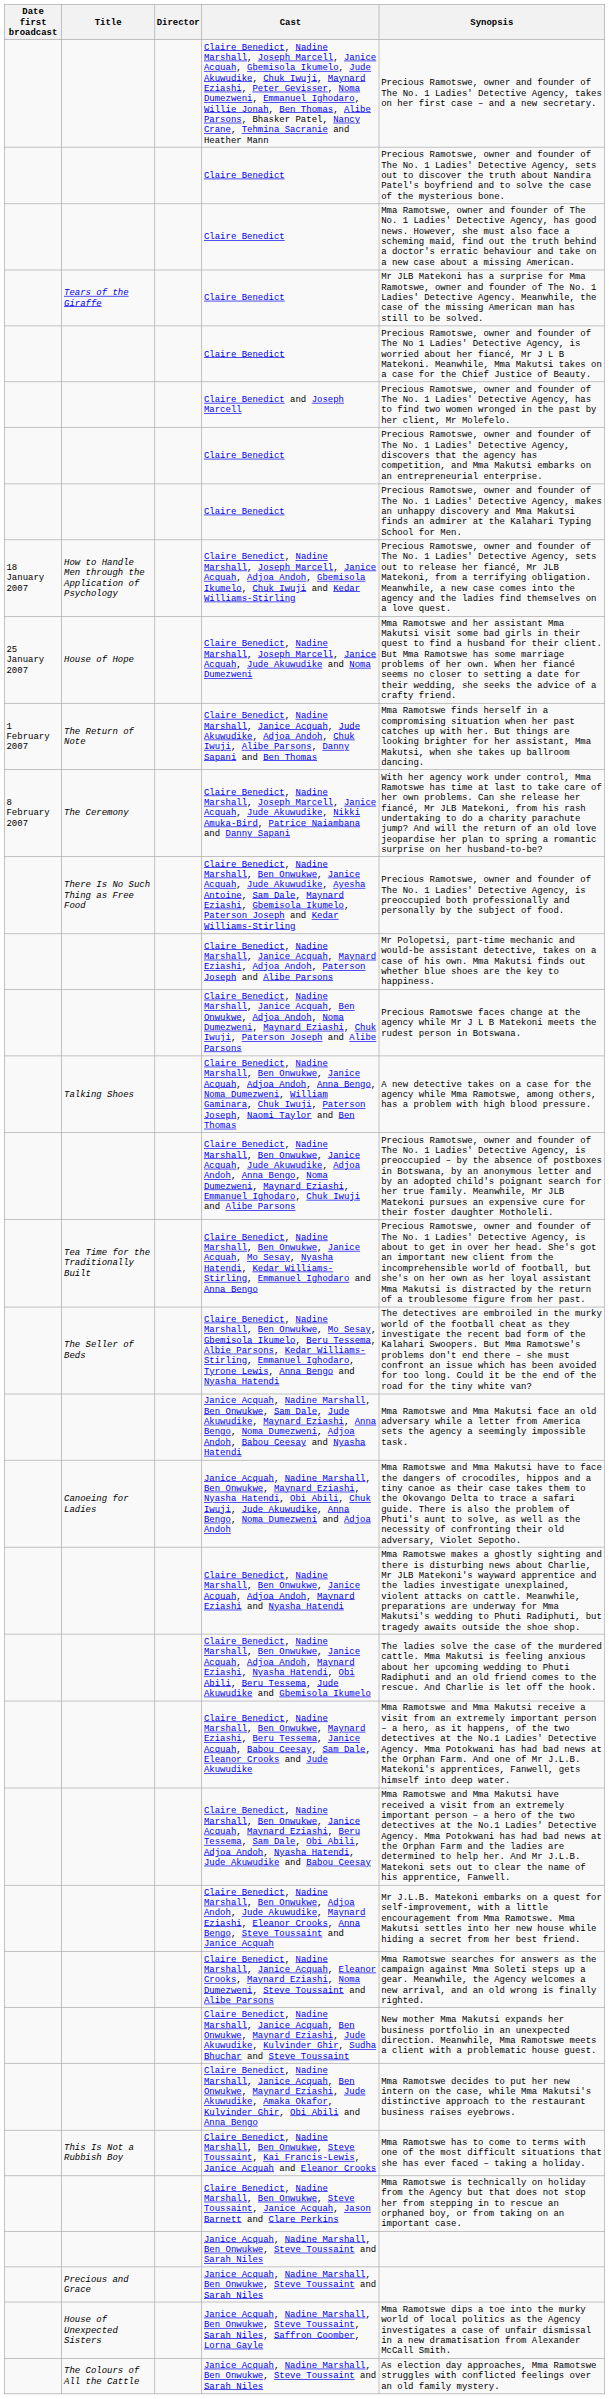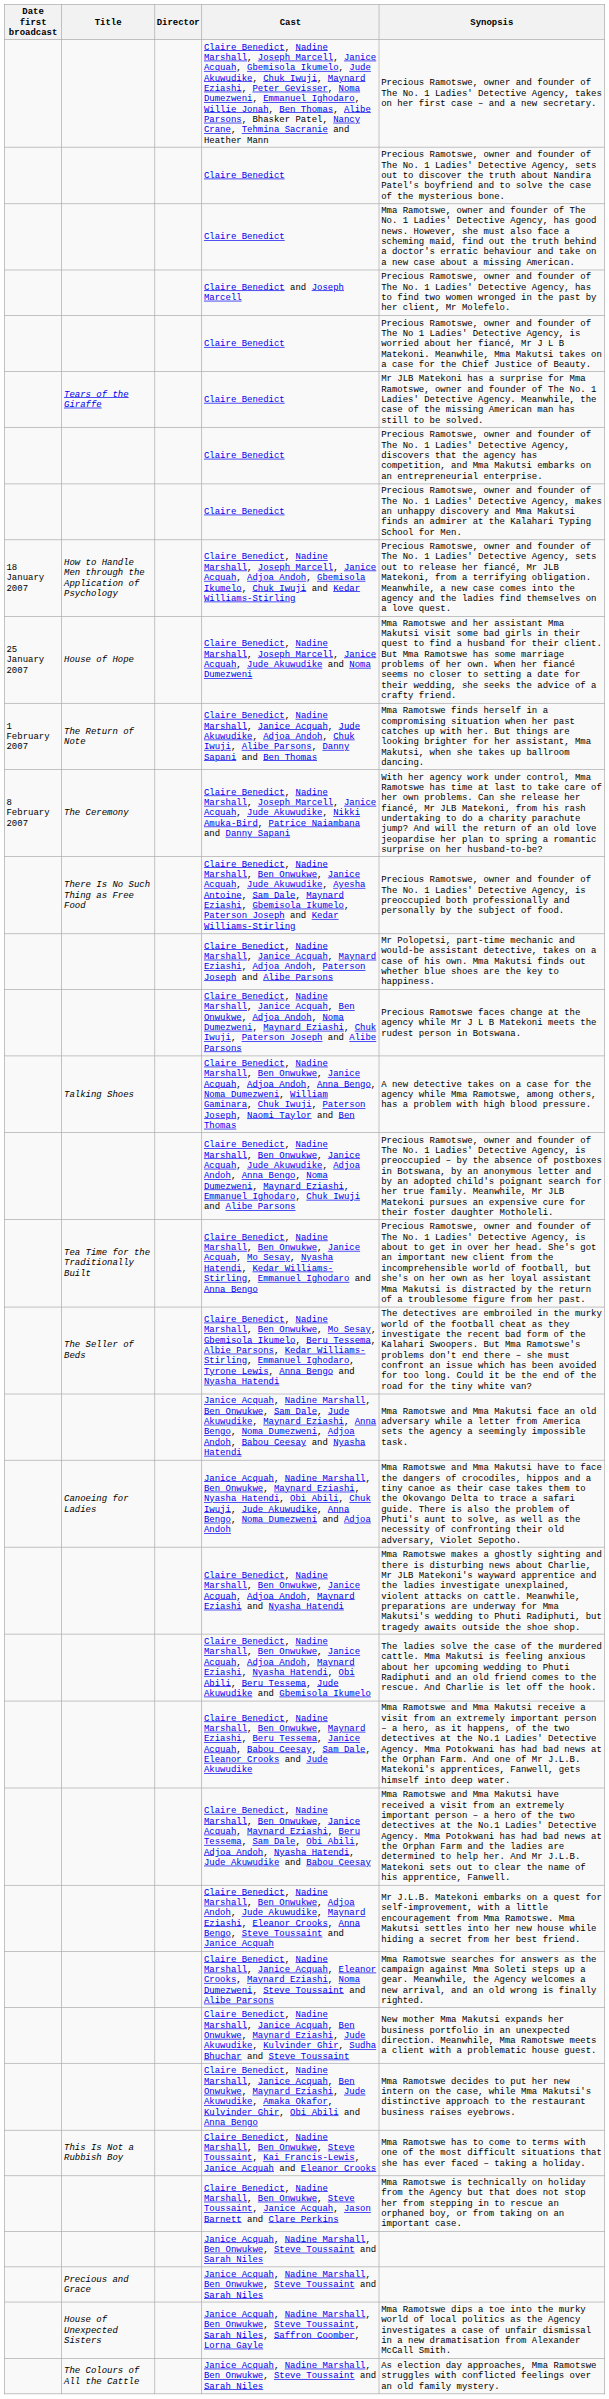 <table class="wikitable sortable">
 <tr>
 <th>Date first broadcast</th>
 <th>Title</th>
 <th>Director</th>
 <th class="unsortable">Cast</th>
 <th class="unsortable">Synopsis</th>
 </tr>
 <tr id="The Daddy">
 <td></td>
 <td><em></em> </td>
 <td></td>
 <td><a href='#'>Claire Benedict</a>, <a href='#'>Nadine Marshall</a>, <a href='#'>Joseph Marcell</a>, <a href='#'>Janice Acquah</a>, <a href='#'>Gbemisola Ikumelo</a>, <a href='#'>Jude Akuwudike</a>, <a href='#'>Chuk Iwuji</a>, <a href='#'>Maynard Eziashi</a>, <a href='#'>Peter Gevisser</a>, <a href='#'>Noma Dumezweni</a>, <a href='#'>Emmanuel Ighodaro</a>, <a href='#'>Willie Jonah</a>, <a href='#'>Ben Thomas</a>, <a href='#'>Alibe Parsons</a>, Bhasker Patel, <a href='#'>Nancy Crane</a>, <a href='#'>Tehmina Sacranie</a> and Heather Mann</td>
 <td>Precious Ramotswe, owner and founder of The No. 1 Ladies' Detective Agency, takes on her first case – and a new secretary.</td>
 </tr>
 <tr id="The Bone">
 <td></td>
 <td><em></em> </td>
 <td></td>
 <td><a href='#'>Claire Benedict</a></td>
 <td>Precious Ramotswe, owner and founder of The No. 1 Ladies' Detective Agency, sets out to discover the truth about Nandira Patel's boyfriend and to solve the case of the mysterious bone.</td>
 </tr>
 <tr id="The Maid">
 <td></td>
 <td><em></em> </td>
 <td></td>
 <td><a href='#'>Claire Benedict</a></td>
 <td>Mma Ramotswe, owner and founder of The No. 1 Ladies' Detective Agency, has good news. However, she must also face a scheming maid, find out the truth behind a doctor's erratic behaviour and take on a new case about a missing American.</td>
 </tr>
-<tr id="Tears of the Giraffe">
+<tr id="The Confession">
 <td></td>
-<td><em><a href='#'>Tears of the Giraffe</a></em> </td>
+<td><em></em> </td>
 <td></td>
-<td><a href='#'>Claire Benedict</a></td>
-<td>Mr JLB Matekoni has a surprise for Mma Ramotswe, owner and founder of The No. 1 Ladies' Detective Agency. Meanwhile, the case of the missing American man has still to be solved.</td>
+<td><a href='#'>Claire Benedict</a> and <a href='#'>Joseph Marcell</a></td>
+<td>Precious Ramotswe, owner and founder of The No. 1 Ladies' Detective Agency, has to find two women wronged in the past by her client, Mr Molefelo.</td>
 </tr>
 <tr id="The Chief Justice of Beauty">
 <td></td>
 <td><em></em> </td>
 <td></td>
 <td><a href='#'>Claire Benedict</a></td>
 <td>Precious Ramotswe, owner and founder of The No 1 Ladies' Detective Agency, is worried about her fiancé, Mr J L B Matekoni. Meanwhile, Mma Makutsi takes on a case for the Chief Justice of Beauty.</td>
 </tr>
-<tr id="The Confession">
+<tr id="Tears of the Giraffe">
 <td></td>
-<td><em></em> </td>
+<td><em><a href='#'>Tears of the Giraffe</a></em> </td>
 <td></td>
-<td><a href='#'>Claire Benedict</a> and <a href='#'>Joseph Marcell</a></td>
-<td>Precious Ramotswe, owner and founder of The No. 1 Ladies' Detective Agency, has to find two women wronged in the past by her client, Mr Molefelo.</td>
+<td><a href='#'>Claire Benedict</a></td>
+<td>Mr JLB Matekoni has a surprise for Mma Ramotswe, owner and founder of The No. 1 Ladies' Detective Agency. Meanwhile, the case of the missing American man has still to be solved.</td>
 </tr>
 <tr id="The Kalahari Typing School for Men">
 <td></td>
 <td><em></em> </td>
 <td></td>
 <td><a href='#'>Claire Benedict</a></td>
 <td>Precious Ramotswe, owner and founder of The No. 1 Ladies' Detective Agency, discovers that the agency has competition, and Mma Makutsi embarks on an entrepreneurial enterprise.</td>
 </tr>
 <tr id="The Admirer">
 <td></td>
 <td><em></em> </td>
 <td></td>
 <td><a href='#'>Claire Benedict</a></td>
 <td>Precious Ramotswe, owner and founder of The No. 1 Ladies' Detective Agency, makes an unhappy discovery and Mma Makutsi finds an admirer at the Kalahari Typing School for Men.</td>
 </tr>
 <tr id="How to Handle Men through the Application of Psychology">
 <td>18 January 2007</td>
 <td><em>How to Handle Men through the Application of Psychology</em></td>
 <td></td>
 <td><a href='#'>Claire Benedict</a>, <a href='#'>Nadine Marshall</a>, <a href='#'>Joseph Marcell</a>, <a href='#'>Janice Acquah</a>, <a href='#'>Adjoa Andoh</a>, <a href='#'>Gbemisola Ikumelo</a>, <a href='#'>Chuk Iwuji</a> and <a href='#'>Kedar Williams-Stirling</a></td>
 <td>Precious Ramotswe, owner and founder of The No. 1 Ladies' Detective Agency, sets out to release her fiancé, Mr JLB Matekoni, from a terrifying obligation.<br>Meanwhile, a new case comes into the agency and the ladies find themselves on a love quest.</td>
 </tr>
 <tr id="House of Hope">
 <td>25 January 2007</td>
 <td><em>House of Hope</em></td>
 <td></td>
 <td><a href='#'>Claire Benedict</a>, <a href='#'>Nadine Marshall</a>, <a href='#'>Joseph Marcell</a>, <a href='#'>Janice Acquah</a>, <a href='#'>Jude Akuwudike</a> and <a href='#'>Noma Dumezweni</a></td>
 <td>Mma Ramotswe and her assistant Mma Makutsi visit some bad girls in their quest to find a husband for their client. But Mma Ramotswe has some marriage problems of her own. When her fiancé seems no closer to setting a date for their wedding, she seeks the advice of a crafty friend.</td>
 </tr>
 <tr id="The Return of Note">
 <td>1 February 2007</td>
 <td><em>The Return of Note</em></td>
 <td></td>
 <td><a href='#'>Claire Benedict</a>, <a href='#'>Nadine Marshall</a>, <a href='#'>Janice Acquah</a>, <a href='#'>Jude Akuwudike</a>, <a href='#'>Adjoa Andoh</a>, <a href='#'>Chuk Iwuji</a>, <a href='#'>Alibe Parsons</a>, <a href='#'>Danny Sapani</a> and <a href='#'>Ben Thomas</a></td>
 <td>Mma Ramotswe finds herself in a compromising situation when her past catches up with her. But things are looking brighter for her assistant, Mma Makutsi, when she takes up ballroom dancing.</td>
 </tr>
 <tr id="The Ceremony">
 <td>8 February 2007</td>
 <td><em>The Ceremony</em></td>
 <td></td>
 <td><a href='#'>Claire Benedict</a>, <a href='#'>Nadine Marshall</a>, <a href='#'>Joseph Marcell</a>, <a href='#'>Janice Acquah</a>, <a href='#'>Jude Akuwudike</a>, <a href='#'>Nikki Amuka-Bird</a>, <a href='#'>Patrice Naiambana</a> and <a href='#'>Danny Sapani</a></td>
 <td>With her agency work under control, Mma Ramotswe has time at last to take care of her own problems. Can she release her fiancé, Mr JLB Matekoni, from his rash undertaking to do a charity parachute jump? And will the return of an old love jeopardise her plan to spring a romantic surprise on her husband-to-be?</td>
 </tr>
 <tr id="There Is No Such Thing as Free Food">
 <td></td>
 <td><em>There Is No Such Thing as Free Food</em> </td>
 <td></td>
 <td><a href='#'>Claire Benedict</a>, <a href='#'>Nadine Marshall</a>, <a href='#'>Ben Onwukwe</a>, <a href='#'>Janice Acquah</a>, <a href='#'>Jude Akuwudike</a>, <a href='#'>Ayesha Antoine</a>, <a href='#'>Sam Dale</a>, <a href='#'>Maynard Eziashi</a>, <a href='#'>Gbemisola Ikumelo</a>, <a href='#'>Paterson Joseph</a> and <a href='#'>Kedar Williams-Stirling</a></td>
 <td>Precious Ramotswe, owner and founder of The No. 1 Ladies' Detective Agency, is preoccupied both professionally and personally by the subject of food.</td>
 </tr>
 <tr id="The Best Profession for a Blackmailer">
 <td></td>
 <td><em></em> </td>
 <td></td>
 <td><a href='#'>Claire Benedict</a>, <a href='#'>Nadine Marshall</a>, <a href='#'>Janice Acquah</a>, <a href='#'>Maynard Eziashi</a>, <a href='#'>Adjoa Andoh</a>, <a href='#'>Paterson Joseph</a> and <a href='#'>Alibe Parsons</a></td>
 <td>Mr Polopetsi, part-time mechanic and would-be assistant detective, takes on a case of his own. Mma Makutsi finds out whether blue shoes are the key to happiness.</td>
 </tr>
 <tr id="A Very Rude Woman">
 <td></td>
 <td><em></em> </td>
 <td></td>
 <td><a href='#'>Claire Benedict</a>, <a href='#'>Nadine Marshall</a>, <a href='#'>Janice Acquah</a>, <a href='#'>Ben Onwukwe</a>, <a href='#'>Adjoa Andoh</a>, <a href='#'>Noma Dumezweni</a>, <a href='#'>Maynard Eziashi</a>, <a href='#'>Chuk Iwuji</a>, <a href='#'>Paterson Joseph</a> and <a href='#'>Alibe Parsons</a></td>
 <td>Precious Ramotswe faces change at the agency while Mr J L B Matekoni meets the rudest person in Botswana.</td>
 </tr>
 <tr id="Talking Shoes">
 <td></td>
 <td><em>Talking Shoes</em> </td>
 <td></td>
 <td><a href='#'>Claire Benedict</a>, <a href='#'>Nadine Marshall</a>, <a href='#'>Ben Onwukwe</a>, <a href='#'>Janice Acquah</a>, <a href='#'>Adjoa Andoh</a>, <a href='#'>Anna Bengo</a>, <a href='#'>Noma Dumezweni</a>, <a href='#'>William Gaminara</a>, <a href='#'>Chuk Iwuji</a>, <a href='#'>Paterson Joseph</a>, <a href='#'>Naomi Taylor</a> and <a href='#'>Ben Thomas</a></td>
 <td>A new detective takes on a case for the agency while Mma Ramotswe, among others, has a problem with high blood pressure.</td>
 </tr>
 <tr id="The Miracle at Speedy Motors">
 <td></td>
 <td><em></em> </td>
 <td></td>
 <td><a href='#'>Claire Benedict</a>, <a href='#'>Nadine Marshall</a>, <a href='#'>Ben Onwukwe</a>, <a href='#'>Janice Acquah</a>, <a href='#'>Jude Akuwudike</a>, <a href='#'>Adjoa Andoh</a>, <a href='#'>Anna Bengo</a>, <a href='#'>Noma Dumezweni</a>, <a href='#'>Maynard Eziashi</a>, <a href='#'>Emmanuel Ighodaro</a>, <a href='#'>Chuk Iwuji</a> and <a href='#'>Alibe Parsons</a></td>
 <td>Precious Ramotswe, owner and founder of The No. 1 Ladies' Detective Agency, is preoccupied – by the absence of postboxes in Botswana, by an anonymous letter and by an adopted child's poignant search for her true family. Meanwhile, Mr JLB Matekoni pursues an expensive cure for their foster daughter Motholeli.</td>
 </tr>
 <tr id="Tea Time for the Traditionally Built">
 <td></td>
 <td><em>Tea Time for the Traditionally Built</em> </td>
 <td></td>
 <td><a href='#'>Claire Benedict</a>, <a href='#'>Nadine Marshall</a>, <a href='#'>Ben Onwukwe</a>, <a href='#'>Janice Acquah</a>, <a href='#'>Mo Sesay</a>, <a href='#'>Nyasha Hatendi</a>, <a href='#'>Kedar Williams-Stirling</a>, <a href='#'>Emmanuel Ighodaro</a> and <a href='#'>Anna Bengo</a></td>
 <td>Precious Ramotswe, owner and founder of The No. 1 Ladies' Detective Agency, is about to get in over her head. She's got an important new client from the incomprehensible world of football, but she's on her own as her loyal assistant Mma Makutsi is distracted by the return of a troublesome figure from her past.</td>
 </tr>
 <tr id="The Seller of Beds">
 <td></td>
 <td><em>The Seller of Beds</em> </td>
 <td></td>
 <td><a href='#'>Claire Benedict</a>, <a href='#'>Nadine Marshall</a>, <a href='#'>Ben Onwukwe</a>, <a href='#'>Mo Sesay</a>, <a href='#'>Gbemisola Ikumelo</a>, <a href='#'>Beru Tessema</a>, <a href='#'>Albie Parsons</a>, <a href='#'>Kedar Williams-Stirling</a>, <a href='#'>Emmanuel Ighodaro</a>, <a href='#'>Tyrone Lewis</a>, <a href='#'>Anna Bengo</a> and <a href='#'>Nyasha Hatendi</a></td>
 <td>The detectives are embroiled in the murky world of the football cheat as they investigate the recent bad form of the Kalahari Swoopers. But Mma Ramotswe's problems don't end there – she must confront an issue which has been avoided for too long. Could it be the end of the road for the tiny white van?</td>
 </tr>
 <tr id="An Exceptionally Wicked Lady">
 <td></td>
 <td><em></em> </td>
 <td></td>
 <td><a href='#'>Janice Acquah</a>, <a href='#'>Nadine Marshall</a>, <a href='#'>Ben Onwukwe</a>, <a href='#'>Sam Dale</a>, <a href='#'>Jude Akuwudike</a>, <a href='#'>Maynard Eziashi</a>, <a href='#'>Anna Bengo</a>, <a href='#'>Noma Dumezweni</a>, <a href='#'>Adjoa Andoh</a>, <a href='#'>Babou Ceesay</a> and <a href='#'>Nyasha Hatendi</a></td>
 <td>Mma Ramotswe and Mma Makutsi face an old adversary while a letter from America sets the agency a seemingly impossible task.</td>
 </tr>
 <tr id="Canoeing for Ladies">
 <td></td>
 <td><em>Canoeing for Ladies</em> </td>
 <td></td>
 <td><a href='#'>Janice Acquah</a>, <a href='#'>Nadine Marshall</a>, <a href='#'>Ben Onwukwe</a>, <a href='#'>Maynard Eziashi</a>, <a href='#'>Nyasha Hatendi</a>, <a href='#'>Obi Abili</a>, <a href='#'>Chuk Iwuji</a>, <a href='#'>Jude Akuwudike</a>, <a href='#'>Anna Bengo</a>, <a href='#'>Noma Dumezweni</a> and <a href='#'>Adjoa Andoh</a></td>
 <td>Mma Ramotswe and Mma Makutsi have to face the dangers of crocodiles, hippos and a tiny canoe as their case takes them to the Okovango Delta to trace a safari guide. There is also the problem of Phuti's aunt to solve, as well as the necessity of confronting their old adversary, Violet Sepotho.</td>
 </tr>
 <tr id="A Late Van Just Glimpsed">
 <td></td>
 <td><em></em> </td>
 <td></td>
 <td><a href='#'>Claire Benedict</a>, <a href='#'>Nadine Marshall</a>, <a href='#'>Ben Onwukwe</a>, <a href='#'>Janice Acquah</a>, <a href='#'>Adjoa Andoh</a>, <a href='#'>Maynard Eziashi</a> and <a href='#'>Nyasha Hatendi</a></td>
 <td>Mma Ramotswe makes a ghostly sighting and there is disturbing news about Charlie, Mr JLB Matekoni's wayward apprentice and the ladies investigate unexplained, violent attacks on cattle. Meanwhile, preparations are underway for Mma Makutsi's wedding to Phuti Radiphuti, but tragedy awaits outside the shoe shop.</td>
 </tr>
 <tr id="The Saturday Big Tent Wedding">
 <td></td>
 <td><em></em> </td>
 <td></td>
 <td><a href='#'>Claire Benedict</a>, <a href='#'>Nadine Marshall</a>, <a href='#'>Ben Onwukwe</a>, <a href='#'>Janice Acquah</a>, <a href='#'>Adjoa Andoh</a>, <a href='#'>Maynard Eziashi</a>, <a href='#'>Nyasha Hatendi</a>, <a href='#'>Obi Abili</a>, <a href='#'>Beru Tessema</a>, <a href='#'>Jude Akuwudike</a> and <a href='#'>Gbemisola Ikumelo</a></td>
 <td>The ladies solve the case of the murdered cattle. Mma Makutsi is feeling anxious about her upcoming wedding to Phuti Radiphuti and an old friend comes to the rescue. And Charlie is let off the hook.</td>
 </tr>
 <tr id="A Man from a Far Place">
 <td></td>
 <td><em></em> </td>
 <td></td>
 <td><a href='#'>Claire Benedict</a>, <a href='#'>Nadine Marshall</a>, <a href='#'>Ben Onwukwe</a>, <a href='#'>Maynard Eziashi</a>, <a href='#'>Beru Tessema</a>, <a href='#'>Janice Acquah</a>, <a href='#'>Babou Ceesay</a>, <a href='#'>Sam Dale</a>, <a href='#'>Eleanor Crooks</a> and <a href='#'>Jude Akuwudike</a></td>
 <td>Mma Ramotswe and Mma Makutsi receive a visit from an extremely important person – a hero, as it happens, of the two detectives at the No.1 Ladies' Detective Agency. Mma Potokwani has had bad news at the Orphan Farm. And one of Mr J.L.B. Matekoni's apprentices, Fanwell, gets himself into deep water.</td>
 </tr>
 <tr id="The Limpopo Academy of Private Detection">
 <td></td>
 <td><em></em> </td>
 <td></td>
 <td><a href='#'>Claire Benedict</a>, <a href='#'>Nadine Marshall</a>, <a href='#'>Ben Onwukwe</a>, <a href='#'>Janice Acquah</a>, <a href='#'>Maynard Eziashi</a>, <a href='#'>Beru Tessema</a>, <a href='#'>Sam Dale</a>, <a href='#'>Obi Abili</a>, <a href='#'>Adjoa Andoh</a>, <a href='#'>Nyasha Hatendi</a>, <a href='#'>Jude Akuwudike</a> and <a href='#'>Babou Ceesay</a></td>
 <td>Mma Ramotswe and Mma Makutsi have received a visit from an extremely important person – a hero of the two detectives at the No.1 Ladies' Detective Agency. Mma Potokwani has had bad news at the Orphan Farm and the ladies are determined to help her. And Mr J.L.B. Matekoni sets out to clear the name of his apprentice, Fanwell.</td>
 </tr>
 <tr id="The Modern Husband Course">
 <td></td>
 <td><em></em> </td>
 <td></td>
 <td><a href='#'>Claire Benedict</a>, <a href='#'>Nadine Marshall</a>, <a href='#'>Ben Onwukwe</a>, <a href='#'>Adjoa Andoh</a>, <a href='#'>Jude Akuwudike</a>, <a href='#'>Maynard Eziashi</a>, <a href='#'>Eleanor Crooks</a>, <a href='#'>Anna Bengo</a>, <a href='#'>Steve Toussaint</a> and <a href='#'>Janice Acquah</a></td>
 <td>Mr J.L.B. Matekoni embarks on a quest for self-improvement, with a little encouragement from Mma Ramotswe. Mma Makutsi settles into her new house while hiding a secret from her best friend.</td>
 </tr>
 <tr id="The Minor Adjustment Beauty Salon">
 <td></td>
 <td><em></em> </td>
 <td></td>
 <td><a href='#'>Claire Benedict</a>, <a href='#'>Nadine Marshall</a>, <a href='#'>Janice Acquah</a>, <a href='#'>Eleanor Crooks</a>, <a href='#'>Maynard Eziashi</a>, <a href='#'>Noma Dumezweni</a>, <a href='#'>Steve Toussaint</a> and <a href='#'>Alibe Parsons</a></td>
 <td>Mma Ramotswe searches for answers as the campaign against Mma Soleti steps up a gear. Meanwhile, the Agency welcomes a new arrival, and an old wrong is finally righted.</td>
 </tr>
 <tr id="The Handsome Man's Deluxe Cafe">
 <td></td>
 <td><em></em> </td>
 <td></td>
 <td><a href='#'>Claire Benedict</a>, <a href='#'>Nadine Marshall</a>, <a href='#'>Janice Acquah</a>, <a href='#'>Ben Onwukwe</a>, <a href='#'>Maynard Eziashi</a>, <a href='#'>Jude Akuwudike</a>, <a href='#'>Kulvinder Ghir</a>, <a href='#'>Sudha Bhuchar</a> and <a href='#'>Steve Toussaint</a></td>
 <td>New mother Mma Makutsi expands her business portfolio in an unexpected direction. Meanwhile, Mma Ramotswe meets a client with a problematic house guest.</td>
 </tr>
 <tr id="The Dish of Yesterday">
 <td></td>
 <td><em></em> </td>
 <td></td>
 <td><a href='#'>Claire Benedict</a>, <a href='#'>Nadine Marshall</a>, <a href='#'>Janice Acquah</a>, <a href='#'>Ben Onwukwe</a>, <a href='#'>Maynard Eziashi</a>, <a href='#'>Jude Akuwudike</a>, <a href='#'>Amaka Okafor</a>, <a href='#'>Kulvinder Ghir</a>, <a href='#'>Obi Abili</a> and <a href='#'>Anna Bengo</a></td>
 <td>Mma Ramotswe decides to put her new intern on the case, while Mma Makutsi's distinctive approach to the restaurant business raises eyebrows.</td>
 </tr>
 <tr id="This Is Not a Rubbish Boy">
 <td></td>
 <td><em>This Is Not a Rubbish Boy</em> </td>
 <td></td>
 <td><a href='#'>Claire Benedict</a>, <a href='#'>Nadine Marshall</a>, <a href='#'>Ben Onwukwe</a>, <a href='#'>Steve Toussaint</a>, <a href='#'>Kai Francis-Lewis</a>, <a href='#'>Janice Acquah</a> and <a href='#'>Eleanor Crooks</a></td>
 <td>Mma Ramotswe has to come to terms with one of the most difficult situations that she has ever faced – taking a holiday.</td>
 </tr>
 <tr id="The Woman Who Walked in Sunshine">
 <td></td>
 <td><em></em> </td>
 <td></td>
 <td><a href='#'>Claire Benedict</a>, <a href='#'>Nadine Marshall</a>, <a href='#'>Ben Onwukwe</a>, <a href='#'>Steve Toussaint</a>, <a href='#'>Janice Acquah</a>, <a href='#'>Jason Barnett</a> and <a href='#'>Clare Perkins</a></td>
 <td>Mma Ramotswe is technically on holiday from the Agency but that does not stop her from stepping in to rescue an orphaned boy, or from taking on an important case.</td>
 </tr>
 <tr id="The Fat Cattle Club">
 <td></td>
 <td><em></em> </td>
 <td></td>
 <td><a href='#'>Janice Acquah</a>, <a href='#'>Nadine Marshall</a>, <a href='#'>Ben Onwukwe</a>, <a href='#'>Steve Toussaint</a> and <a href='#'>Sarah Niles</a></td>
 <td></td>
 </tr>
 <tr id="Precious and Grace">
 <td></td>
 <td><em>Precious and Grace</em> </td>
 <td></td>
 <td><a href='#'>Janice Acquah</a>, <a href='#'>Nadine Marshall</a>, <a href='#'>Ben Onwukwe</a>, <a href='#'>Steve Toussaint</a> and <a href='#'>Sarah Niles</a></td>
 <td></td>
 </tr>
 <tr>
 <td></td>
 <td><em>House of Unexpected Sisters</em></td>
 <td></td>
 <td><a href='#'>Janice Acquah</a>, <a href='#'>Nadine Marshall</a>, <a href='#'>Ben Onwukwe</a>, <a href='#'>Steve Toussaint</a>, <a href='#'>Sarah Niles</a>, <a href='#'>Saffron Coomber</a>, <a href='#'>Lorna Gayle</a></td>
 <td>Mma Ramotswe dips a toe into the murky world of local politics as the Agency investigates a case of unfair dismissal in a new dramatisation from Alexander McCall Smith.</td>
 </tr>
 <tr>
 <td></td>
 <td><em>The Colours of All the Cattle</em></td>
 <td></td>
 <td><a href='#'>Janice Acquah</a>, <a href='#'>Nadine Marshall</a>, <a href='#'>Ben Onwukwe</a>, <a href='#'>Steve Toussaint</a> and <a href='#'>Sarah Niles</a></td>
 <td>As election day approaches, Mma Ramotswe struggles with conflicted feelings over an old family mystery.</td>
 </tr>
 </table>
